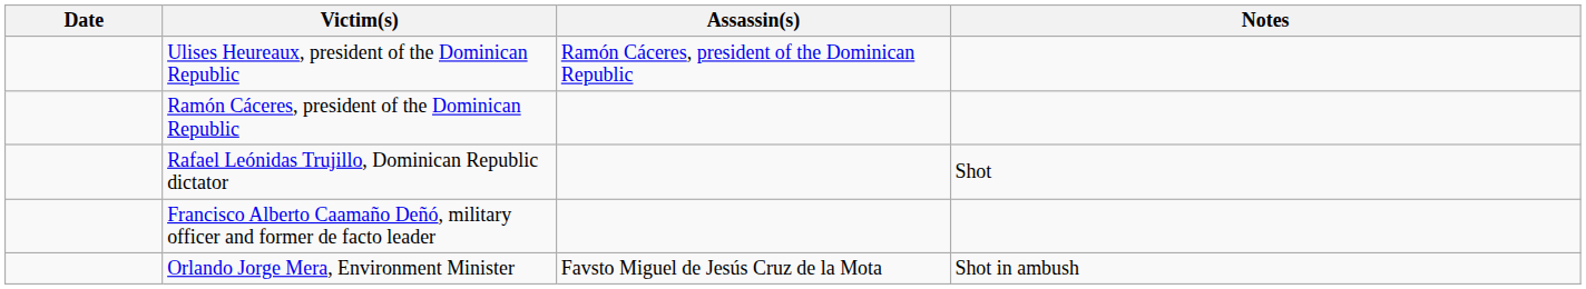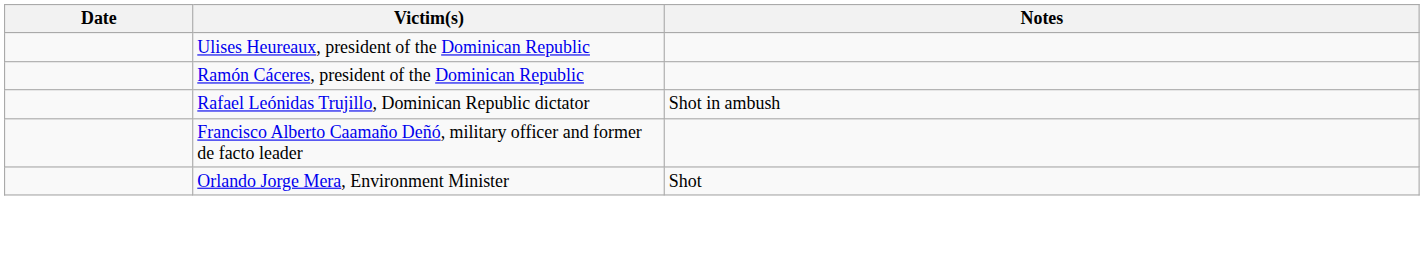 <table class="wikitable sortable sticky-header" style="width:100%">
 <tr>
 <th style="width:10%">Date</th>
 <th style="width:25%">Victim(s)</th>
-<th style="width:25%">Assassin(s)</th>
 <th style="width:40%">Notes</th>
 </tr>
 <tr>
 <td></td>
 <td><a href='#'>Ulises Heureaux</a>, president of the <a href='#'>Dominican Republic</a></td>
-<td><a href='#'>Ramón Cáceres</a>, <a href='#'>president of the Dominican Republic</a></td>
 <td></td>
 </tr>
 <tr>
 <td></td>
 <td><a href='#'>Ramón Cáceres</a>, president of the <a href='#'>Dominican Republic</a></td>
 <td></td>
-<td></td>
 </tr>
 <tr>
 <td></td>
 <td><a href='#'>Rafael Leónidas Trujillo</a>, Dominican Republic dictator</td>
-<td></td>
-<td>Shot</td>
+<td>Shot in ambush</td>
 </tr>
 <tr>
 <td></td>
 <td><a href='#'>Francisco Alberto Caamaño Deñó</a>, military officer and former de facto leader</td>
 <td></td>
-<td></td>
 </tr>
 <tr>
 <td></td>
 <td><a href='#'>Orlando Jorge Mera</a>, Environment Minister</td>
-<td>Favsto Miguel de Jesús Cruz de la Mota</td>
-<td>Shot in ambush</td>
+<td>Shot</td>
 </tr>
 </table>
